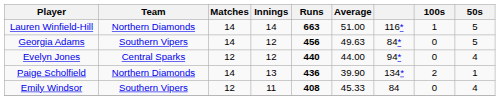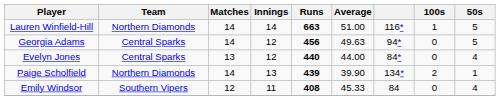 <table class="wikitable" style="text-align:center;">
 <tr>
 <th width=150>Player</th>
 <th width=175>Team</th>
 <th width=60>Matches</th>
 <th width=60>Innings</th>
 <th width=60>Runs</th>
 <th width=60>Average</th>
 <th width=60></th>
 <th width=60>100s</th>
 <th width=60>50s</th>
 </tr>
 <tr>
 <td><a href='#'>Lauren Winfield-Hill</a></td>
 <td><a href='#'>Northern Diamonds</a></td>
 <td>14</td>
 <td>14</td>
 <td><strong>663</strong></td>
 <td>51.00</td>
 <td>116<a href='#'>*</a></td>
 <td>1</td>
 <td>5</td>
 </tr>
 <tr>
 <td><a href='#'>Georgia Adams</a></td>
-<td><a href='#'>Southern Vipers</a></td>
+<td><a href='#'>Central Sparks</a></td>
 <td>14</td>
 <td>12</td>
 <td><strong>456</strong></td>
 <td>49.63</td>
-<td>84<a href='#'>*</a></td>
+<td>94<a href='#'>*</a></td>
 <td>0</td>
 <td>5</td>
 </tr>
 <tr>
 <td><a href='#'>Evelyn Jones</a></td>
 <td><a href='#'>Central Sparks</a></td>
-<td>12</td>
+<td>13</td>
 <td>12</td>
 <td><strong>440</strong></td>
 <td>44.00</td>
-<td>94<a href='#'>*</a></td>
+<td>84<a href='#'>*</a></td>
 <td>0</td>
 <td>4</td>
 </tr>
 <tr>
 <td><a href='#'>Paige Scholfield</a></td>
 <td><a href='#'>Northern Diamonds</a></td>
 <td>14</td>
 <td>13</td>
-<td><strong>436</strong></td>
+<td><strong>439</strong></td>
 <td>39.90</td>
 <td>134<a href='#'>*</a></td>
 <td>2</td>
 <td>1</td>
 </tr>
 <tr>
 <td><a href='#'>Emily Windsor</a></td>
 <td><a href='#'>Southern Vipers</a></td>
 <td>12</td>
 <td>11</td>
 <td><strong>408</strong></td>
 <td>45.33</td>
 <td>84</td>
 <td>0</td>
 <td>4</td>
 </tr>
 <tr>
 </tr>
 </table>
